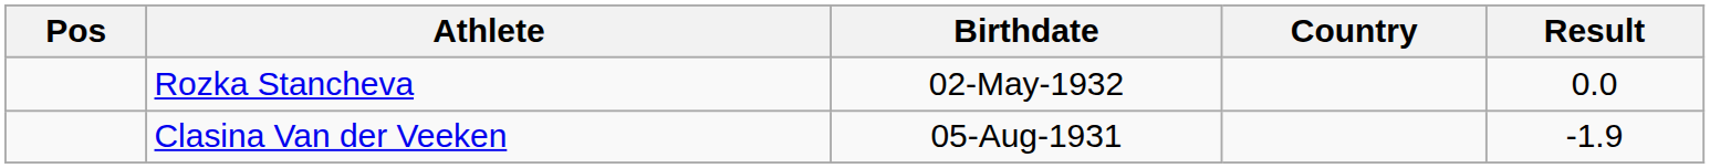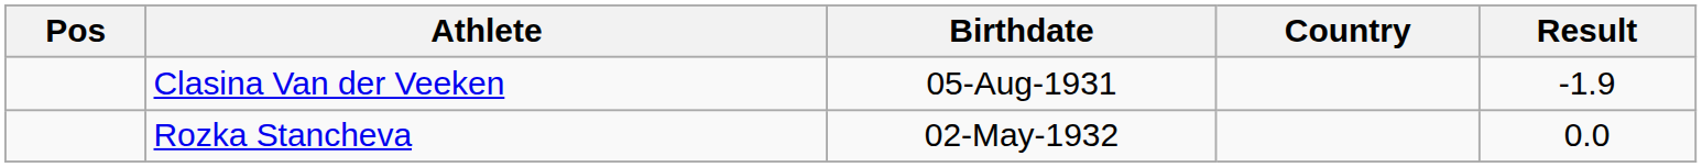 <table class="wikitable"  style="text-align:center; width:65%;">
 <tr>
 <th>Pos</th>
 <th>Athlete</th>
 <th>Birthdate</th>
 <th>Country</th>
 <th>Result</th>
 </tr>
 <tr>
 <td align=center></td>
+<td align=left><a href='#'>Clasina Van der Veeken</a></td>
+<td>05-Aug-1931</td>
+<td align=left></td>
+<td> -1.9</td>
+</tr>
+<tr>
+<td align=center></td>
 <td align=left><a href='#'>Rozka Stancheva</a></td>
 <td>02-May-1932</td>
 <td align=left></td>
 <td> 0.0</td>
 </tr>
-<tr>
-<td align=center></td>
-<td align=left><a href='#'>Clasina Van der Veeken</a></td>
-<td>05-Aug-1931</td>
-<td align=left></td>
-<td> -1.9</td>
-</tr>
 </table>
